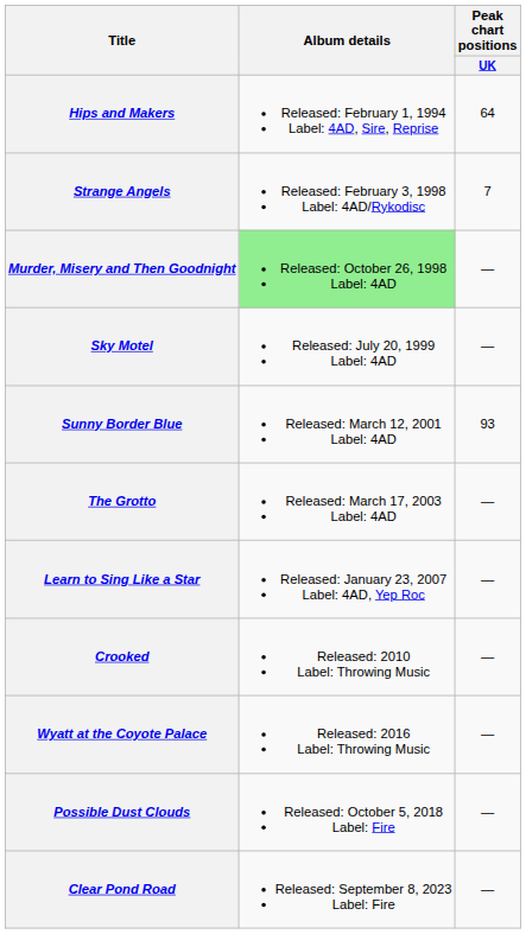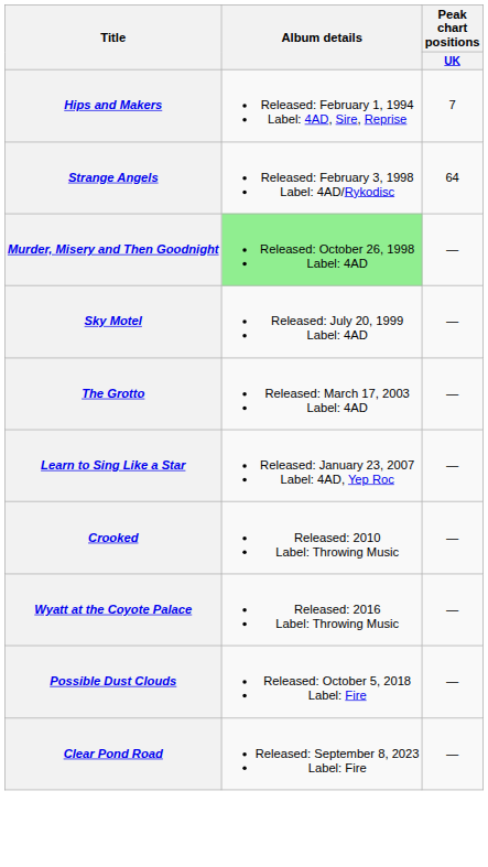 <table class="wikitable plainrowheaders" style="text-align:center;">
 <tr>
 <th scope="col" rowspan="2">Title</th>
 <th scope="col" rowspan="2">Album details</th>
 <th scope="col" colspan="1">Peak chart positions</th>
 </tr>
 <tr>
 <th scope="col" style="width:3em;font-size:90%"><a href='#'>UK</a><br></th>
 </tr>
 <tr>
 <th scope="row"><em><a href='#'>Hips and Makers</a></em></th>
 <td><br><ul><li>Released: February 1, 1994</li><li>Label: <a href='#'>4AD</a>, <a href='#'>Sire</a>, <a href='#'>Reprise</a></li></ul></td>
-<td align="center">64</td>
+<td align="center">7</td>
 </tr>
 <tr>
 <th scope="row"><em><a href='#'>Strange Angels</a></em></th>
 <td><br><ul><li>Released: February 3, 1998</li><li>Label: 4AD/<a href='#'>Rykodisc</a></li></ul></td>
-<td align="center">7</td>
+<td align="center">64</td>
 </tr>
 <tr>
 <th scope="row"><em><a href='#'>Murder, Misery and Then Goodnight</a></em></th>
 <td style="background: lightgreen;"><br><ul><li>Released: October 26, 1998</li><li>Label: 4AD</li></ul></td>
 <td align="center">—</td>
 </tr>
 <tr>
 <th scope="row"><em><a href='#'>Sky Motel</a></em></th>
 <td><br><ul><li>Released: July 20, 1999</li><li>Label: 4AD</li></ul></td>
 <td align="center">—</td>
-</tr>
-<tr>
-<th scope="row"><em><a href='#'>Sunny Border Blue</a></em></th>
-<td><br><ul><li>Released: March 12, 2001</li><li>Label: 4AD</li></ul></td>
-<td align="center">93</td>
 </tr>
 <tr>
 <th scope="row"><em><a href='#'>The Grotto</a></em></th>
 <td><br><ul><li>Released: March 17, 2003</li><li>Label: 4AD</li></ul></td>
 <td align="center">—</td>
 </tr>
 <tr>
 <th scope="row"><em><a href='#'>Learn to Sing Like a Star</a></em></th>
 <td><br><ul><li>Released: January 23, 2007</li><li>Label: 4AD, <a href='#'>Yep Roc</a></li></ul></td>
 <td align="center">—</td>
 </tr>
 <tr>
 <th scope="row"><em><a href='#'>Crooked</a></em></th>
 <td><br><ul><li>Released: 2010</li><li>Label: Throwing Music</li></ul></td>
 <td align="center">—</td>
 </tr>
 <tr>
 <th scope="row"><em><a href='#'>Wyatt at the Coyote Palace</a></em></th>
 <td><br><ul><li>Released: 2016</li><li>Label: Throwing Music</li></ul></td>
 <td align="center">—</td>
 </tr>
 <tr>
 <th scope="row"><em><a href='#'>Possible Dust Clouds</a></em></th>
 <td><br><ul><li>Released: October 5, 2018</li><li>Label: <a href='#'>Fire</a></li></ul></td>
 <td align="center">—</td>
 </tr>
 <tr>
 <th scope="row"><em><a href='#'>Clear Pond Road</a></em></th>
 <td><br><ul><li>Released: September 8, 2023</li><li>Label: Fire</li></ul></td>
 <td align="center">—</td>
 </tr>
 </table>
